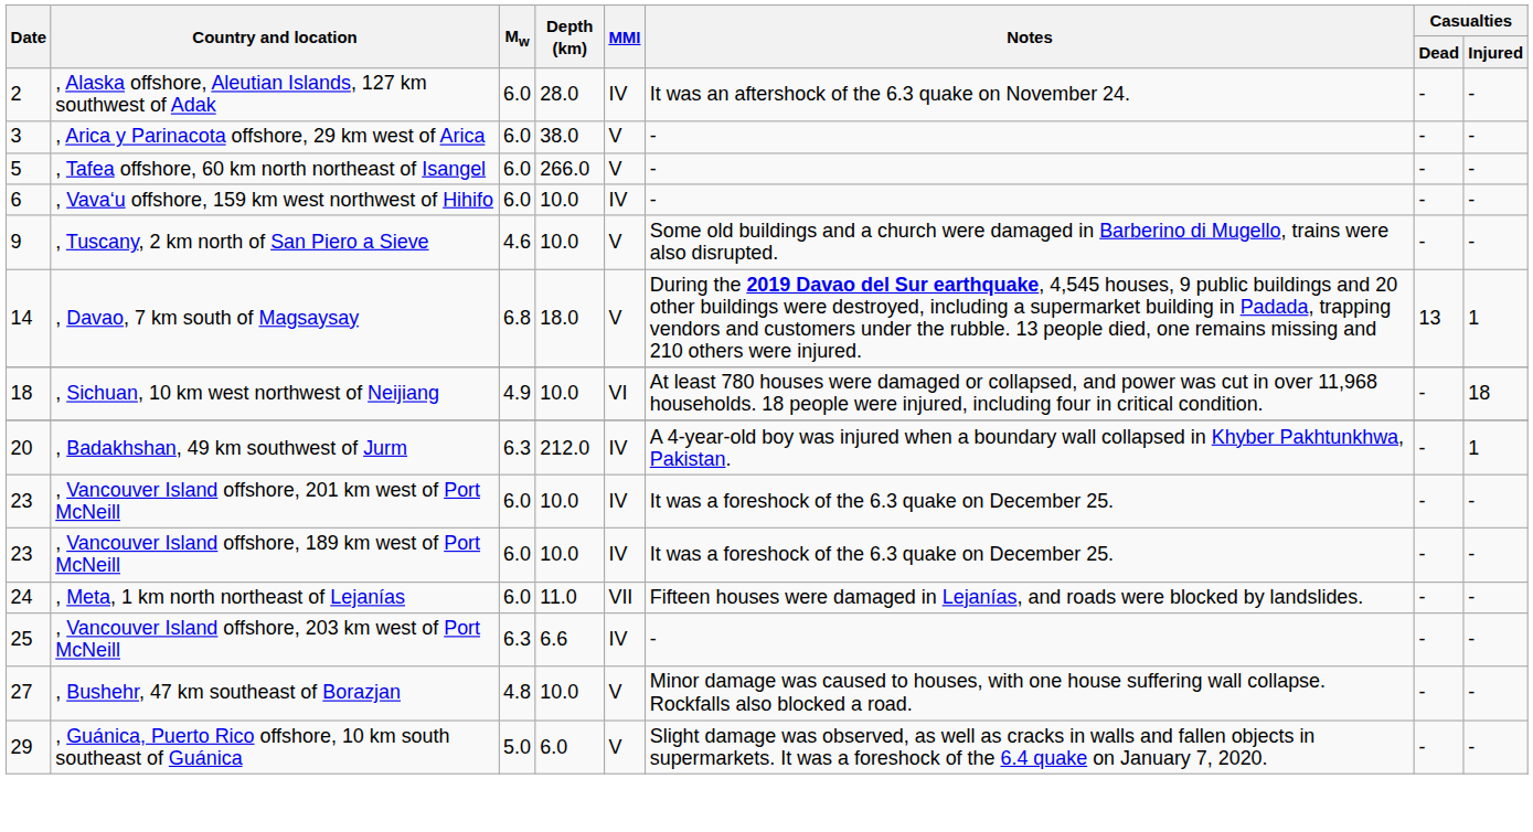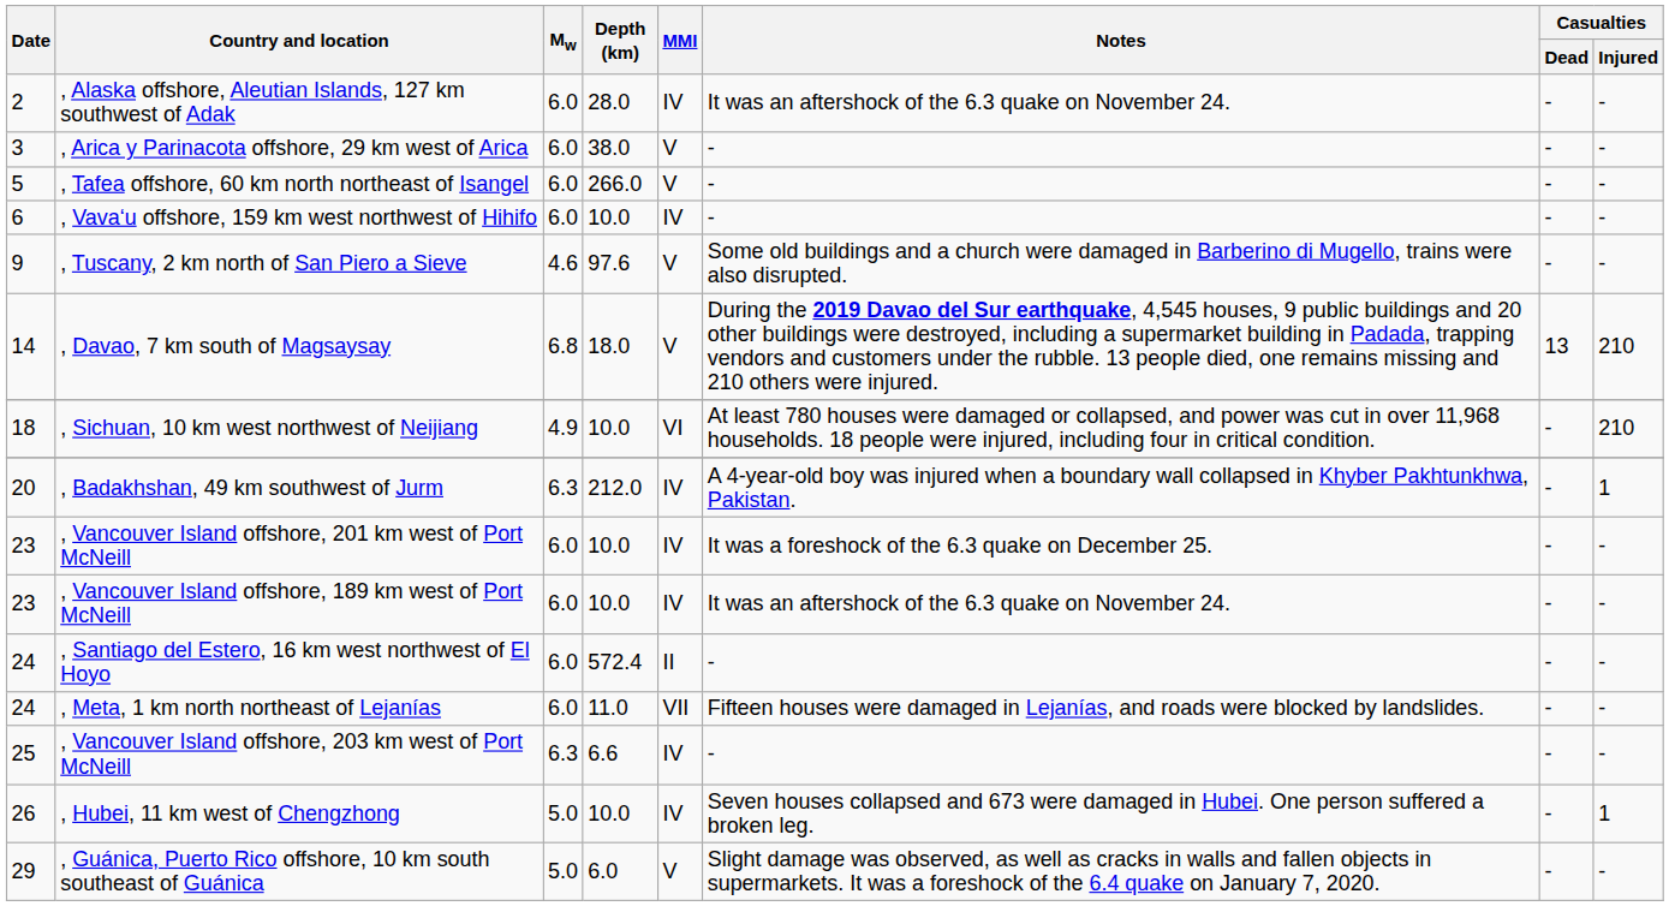 <table class="wikitable sortable" style="border:1px black;  margin-left:1em;">
 <tr>
 <th rowspan="2"><small>Date</small></th>
 <th rowspan="2" style="width: 355px"><small>Country and location</small></th>
 <th rowspan="2"><small>M<sub>w</sub></small></th>
 <th rowspan="2"><small>Depth (km)</small></th>
 <th rowspan="2"><small><a href='#'>MMI</a></small></th>
 <th rowspan="2" class="unsortable"><small>Notes</small></th>
 <th colspan="2"><small>Casualties</small></th>
 </tr>
 <tr>
 <th><small>Dead</small></th>
 <th><small>Injured</small></th>
 </tr>
 <tr>
 <td>2</td>
 <td>, <a href='#'>Alaska</a> offshore, <a href='#'>Aleutian Islands</a>, 127 km southwest of <a href='#'>Adak</a></td>
 <td>6.0</td>
 <td>28.0</td>
 <td>IV</td>
 <td>It was an aftershock of the 6.3 quake on November 24.</td>
 <td>-</td>
 <td>-</td>
 </tr>
 <tr>
 <td>3</td>
 <td>, <a href='#'>Arica y Parinacota</a> offshore, 29 km west of <a href='#'>Arica</a></td>
 <td>6.0</td>
 <td>38.0</td>
 <td>V</td>
 <td>-</td>
 <td>-</td>
 <td>-</td>
 </tr>
 <tr>
 <td>5</td>
 <td>, <a href='#'>Tafea</a> offshore, 60 km north northeast of <a href='#'>Isangel</a></td>
 <td>6.0</td>
 <td>266.0</td>
 <td>V</td>
 <td>-</td>
 <td>-</td>
 <td>-</td>
 </tr>
 <tr>
 <td>6</td>
 <td>, <a href='#'>Vavaʻu</a> offshore, 159 km west northwest of <a href='#'>Hihifo</a></td>
 <td>6.0</td>
 <td>10.0</td>
 <td>IV</td>
 <td>-</td>
 <td>-</td>
 <td>-</td>
 </tr>
 <tr>
 <td>9</td>
 <td>, <a href='#'>Tuscany</a>, 2 km north of <a href='#'>San Piero a Sieve</a></td>
 <td>4.6</td>
-<td>10.0</td>
+<td>97.6</td>
 <td>V</td>
 <td>Some old buildings and a church were damaged in <a href='#'>Barberino di Mugello</a>, trains were also disrupted.</td>
 <td>-</td>
 <td>-</td>
 </tr>
 <tr>
 <td>14</td>
 <td>, <a href='#'>Davao</a>, 7 km south of <a href='#'>Magsaysay</a></td>
 <td>6.8</td>
 <td>18.0</td>
 <td>V</td>
 <td>During the <strong><a href='#'>2019 Davao del Sur earthquake</a></strong>, 4,545 houses, 9 public buildings and 20 other buildings were destroyed, including a supermarket building in <a href='#'>Padada</a>, trapping vendors and customers under the rubble. 13 people died, one remains missing and 210 others were injured.</td>
 <td>13</td>
-<td>1</td>
+<td>210</td>
 </tr>
 <tr>
 </tr>
 <tr>
 <td>18</td>
 <td>, <a href='#'>Sichuan</a>, 10 km west northwest of <a href='#'>Neijiang</a></td>
 <td>4.9</td>
 <td>10.0</td>
 <td>VI</td>
 <td>At least 780 houses were damaged or collapsed, and power was cut in over 11,968 households. 18 people were injured, including four in critical condition.</td>
 <td>-</td>
-<td>18</td>
+<td>210</td>
 </tr>
 <tr>
 </tr>
 <tr>
 <td>20</td>
 <td>, <a href='#'>Badakhshan</a>, 49 km southwest of <a href='#'>Jurm</a></td>
 <td>6.3</td>
 <td>212.0</td>
 <td>IV</td>
 <td>A 4-year-old boy was injured when a boundary wall collapsed in <a href='#'>Khyber Pakhtunkhwa</a>, <a href='#'>Pakistan</a>.</td>
 <td>-</td>
 <td>1</td>
 </tr>
 <tr>
 <td>23</td>
 <td>, <a href='#'>Vancouver Island</a> offshore, 201 km west of <a href='#'>Port McNeill</a></td>
 <td>6.0</td>
 <td>10.0</td>
 <td>IV</td>
 <td>It was a foreshock of the 6.3 quake on December 25.</td>
 <td>-</td>
 <td>-</td>
 </tr>
 <tr>
 <td>23</td>
 <td>, <a href='#'>Vancouver Island</a> offshore, 189 km west of <a href='#'>Port McNeill</a></td>
 <td>6.0</td>
 <td>10.0</td>
 <td>IV</td>
-<td>It was a foreshock of the 6.3 quake on December 25.</td>
+<td>It was an aftershock of the 6.3 quake on November 24.</td>
+<td>-</td>
+<td>-</td>
+</tr>
+<tr>
+<td>24</td>
+<td>, <a href='#'>Santiago del Estero</a>, 16 km west northwest of <a href='#'>El Hoyo</a></td>
+<td>6.0</td>
+<td>572.4</td>
+<td>II</td>
+<td>-</td>
 <td>-</td>
 <td>-</td>
 </tr>
 <tr>
 <td>24</td>
 <td>, <a href='#'>Meta</a>, 1 km north northeast of <a href='#'>Lejanías</a></td>
 <td>6.0</td>
 <td>11.0</td>
 <td>VII</td>
 <td>Fifteen houses were damaged in <a href='#'>Lejanías</a>, and roads were blocked by landslides.</td>
 <td>-</td>
 <td>-</td>
 </tr>
 <tr>
 <td>25</td>
 <td>, <a href='#'>Vancouver Island</a> offshore, 203 km west of <a href='#'>Port McNeill</a></td>
 <td>6.3</td>
 <td>6.6</td>
 <td>IV</td>
 <td>-</td>
 <td>-</td>
 <td>-</td>
 </tr>
 <tr>
-<td>27</td>
-<td>, <a href='#'>Bushehr</a>, 47 km southeast of <a href='#'>Borazjan</a></td>
-<td>4.8</td>
+<td>26</td>
+<td>, <a href='#'>Hubei</a>, 11 km west of <a href='#'>Chengzhong</a></td>
+<td>5.0</td>
 <td>10.0</td>
-<td>V</td>
-<td>Minor damage was caused to houses, with one house suffering wall collapse. Rockfalls also blocked a road.</td>
+<td>IV</td>
+<td>Seven houses collapsed and 673 were damaged in <a href='#'>Hubei</a>. One person suffered a broken leg.</td>
 <td>-</td>
-<td>-</td>
+<td>1</td>
 </tr>
 <tr>
 <td>29</td>
 <td>, <a href='#'>Guánica, Puerto Rico</a> offshore, 10 km south southeast of <a href='#'>Guánica</a></td>
 <td>5.0</td>
 <td>6.0</td>
 <td>V</td>
 <td>Slight damage was observed, as well as cracks in walls and fallen objects in supermarkets. It was a foreshock of the <a href='#'>6.4 quake</a> on January 7, 2020.</td>
 <td>-</td>
 <td>-</td>
 </tr>
 <tr>
 </tr>
 </table>
